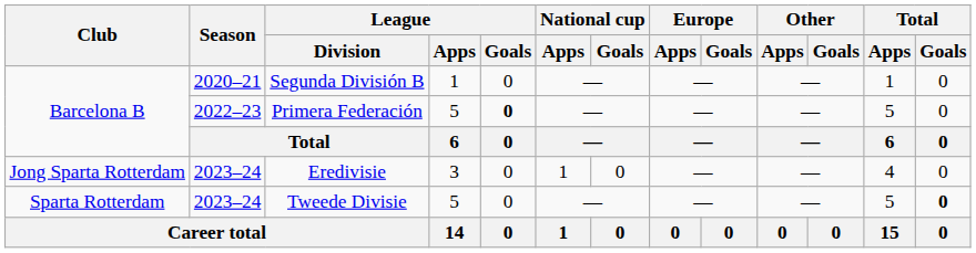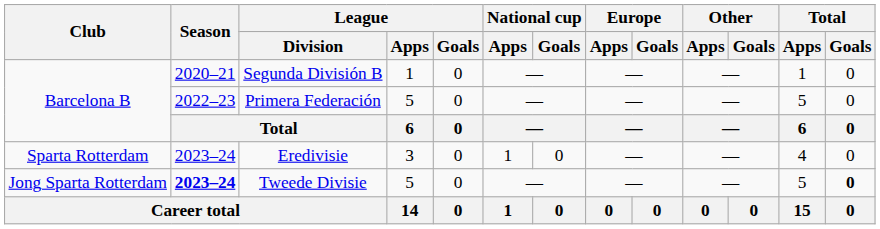 <table class="wikitable" style="text-align: center">
 <tr>
 <th rowspan="2">Club</th>
 <th rowspan="2">Season</th>
 <th colspan="3">League</th>
 <th colspan="2">National cup</th>
 <th colspan="2">Europe</th>
 <th colspan="2">Other</th>
 <th colspan="2">Total</th>
 </tr>
 <tr>
 <th>Division</th>
 <th>Apps</th>
 <th>Goals</th>
 <th>Apps</th>
 <th>Goals</th>
 <th>Apps</th>
 <th>Goals</th>
 <th>Apps</th>
 <th>Goals</th>
 <th>Apps</th>
 <th>Goals</th>
 </tr>
 <tr>
 <td rowspan="3"><a href='#'>Barcelona B</a></td>
 <td><a href='#'>2020–21</a></td>
 <td><a href='#'>Segunda División B</a></td>
 <td>1</td>
 <td>0</td>
 <td colspan="2">—</td>
 <td colspan="2">—</td>
 <td colspan="2">—</td>
 <td>1</td>
 <td>0</td>
 </tr>
 <tr>
 <td><a href='#'>2022–23</a></td>
 <td><a href='#'>Primera Federación</a></td>
 <td>5</td>
-<td><strong>0</strong></td>
+<td>0</td>
 <td colspan="2">—</td>
 <td colspan="2">—</td>
 <td colspan="2">—</td>
 <td>5</td>
 <td>0</td>
 </tr>
 <tr>
 <th colspan="2">Total</th>
 <th>6</th>
 <th>0</th>
 <th colspan="2">—</th>
 <th colspan="2">—</th>
 <th colspan="2">—</th>
 <th>6</th>
 <th>0</th>
 </tr>
 <tr>
-<td><a href='#'>Jong Sparta Rotterdam</a></td>
+<td><a href='#'>Sparta Rotterdam</a></td>
 <td><a href='#'>2023–24</a></td>
 <td><a href='#'>Eredivisie</a></td>
 <td>3</td>
 <td>0</td>
 <td>1</td>
 <td>0</td>
 <td colspan="2">—</td>
 <td colspan="2">—</td>
 <td>4</td>
 <td>0</td>
 </tr>
 <tr>
-<td><a href='#'>Sparta Rotterdam</a></td>
-<td><a href='#'>2023–24</a></td>
+<td><a href='#'>Jong Sparta Rotterdam</a></td>
+<td><strong><a href='#'>2023–24</a></strong></td>
 <td><a href='#'>Tweede Divisie</a></td>
 <td>5</td>
 <td>0</td>
 <td colspan="2">—</td>
 <td colspan="2">—</td>
 <td colspan="2">—</td>
 <td>5</td>
 <td><strong>0</strong></td>
 </tr>
 <tr>
 <th colspan="3">Career total</th>
 <th>14</th>
 <th>0</th>
 <th>1</th>
 <th>0</th>
 <th>0</th>
 <th>0</th>
 <th>0</th>
 <th>0</th>
 <th>15</th>
 <th>0</th>
 </tr>
 </table>
